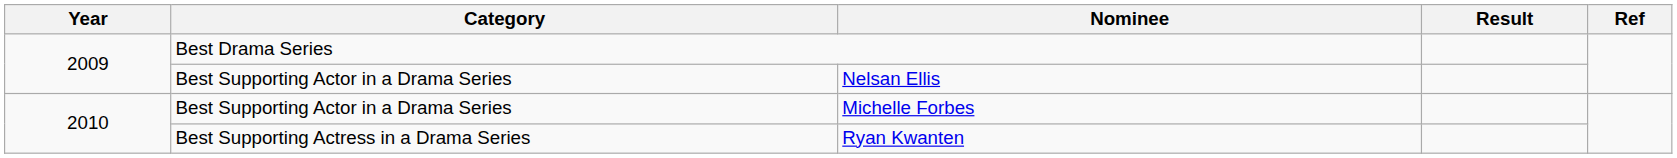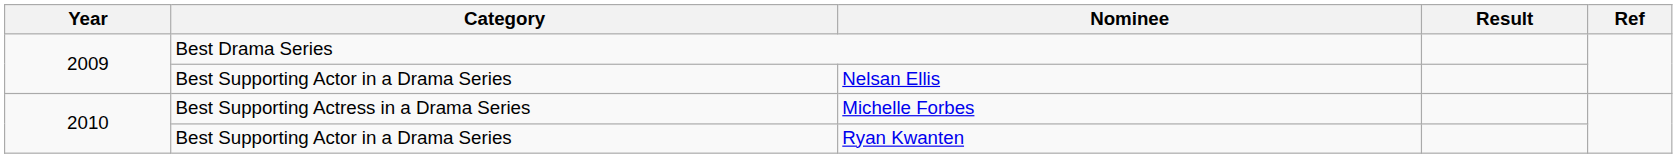 <table class="wikitable" width="90%">
 <tr>
 <th width="10%">Year</th>
 <th width="40%">Category</th>
 <th width="35%">Nominee</th>
 <th width="10%">Result</th>
 <th width="5%">Ref</th>
 </tr>
 <tr>
 <td rowspan="2" align="center">2009</td>
 <td colspan="2">Best Drama Series</td>
 <td></td>
 <td rowspan="2" align="center"></td>
 </tr>
 <tr>
 <td>Best Supporting Actor in a Drama Series</td>
 <td><a href='#'>Nelsan Ellis</a></td>
 <td></td>
 </tr>
 <tr>
 <td rowspan="2" align="center">2010</td>
-<td>Best Supporting Actor in a Drama Series</td>
+<td>Best Supporting Actress in a Drama Series</td>
 <td><a href='#'>Michelle Forbes</a></td>
 <td></td>
 <td rowspan="2" align="center"></td>
 </tr>
 <tr>
-<td>Best Supporting Actress in a Drama Series</td>
+<td>Best Supporting Actor in a Drama Series</td>
 <td><a href='#'>Ryan Kwanten</a></td>
 <td></td>
 </tr>
 </table>
